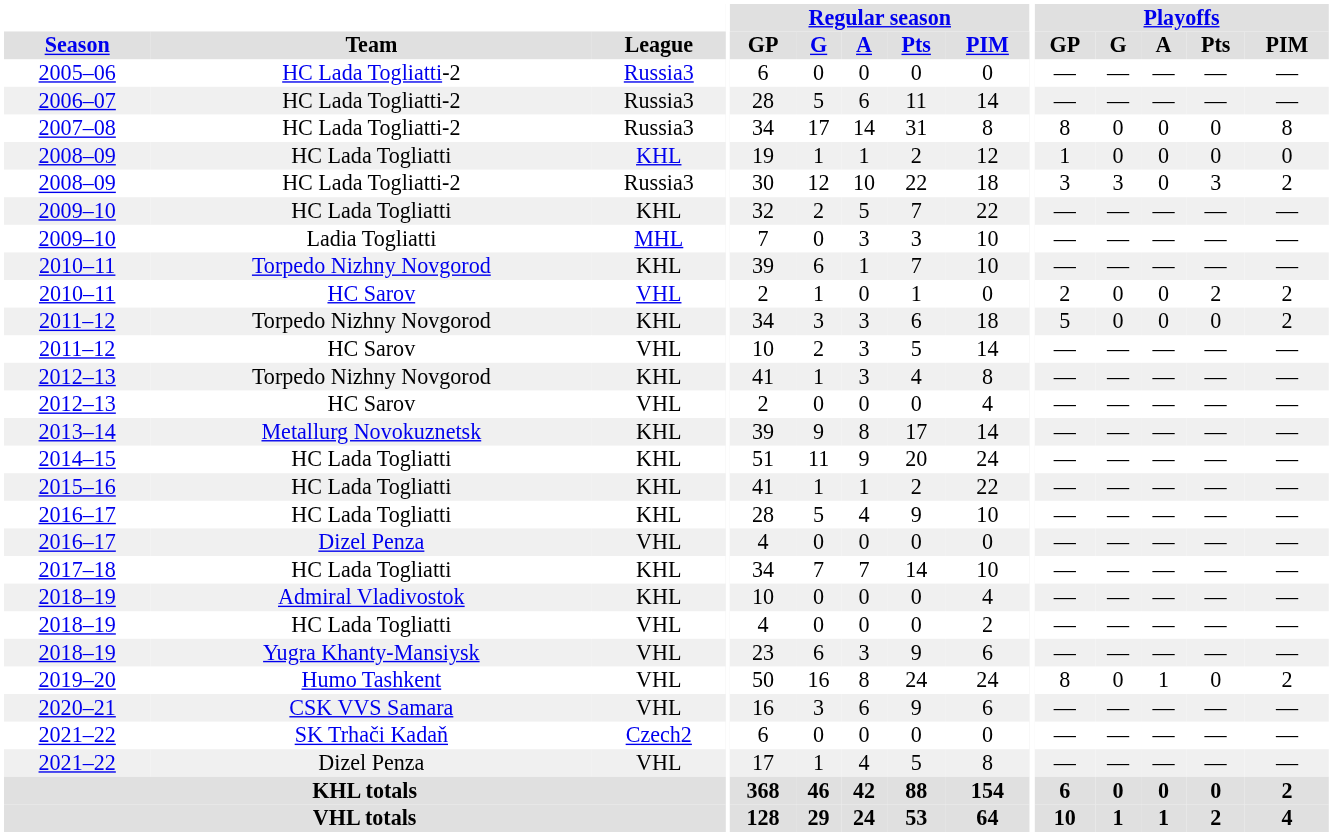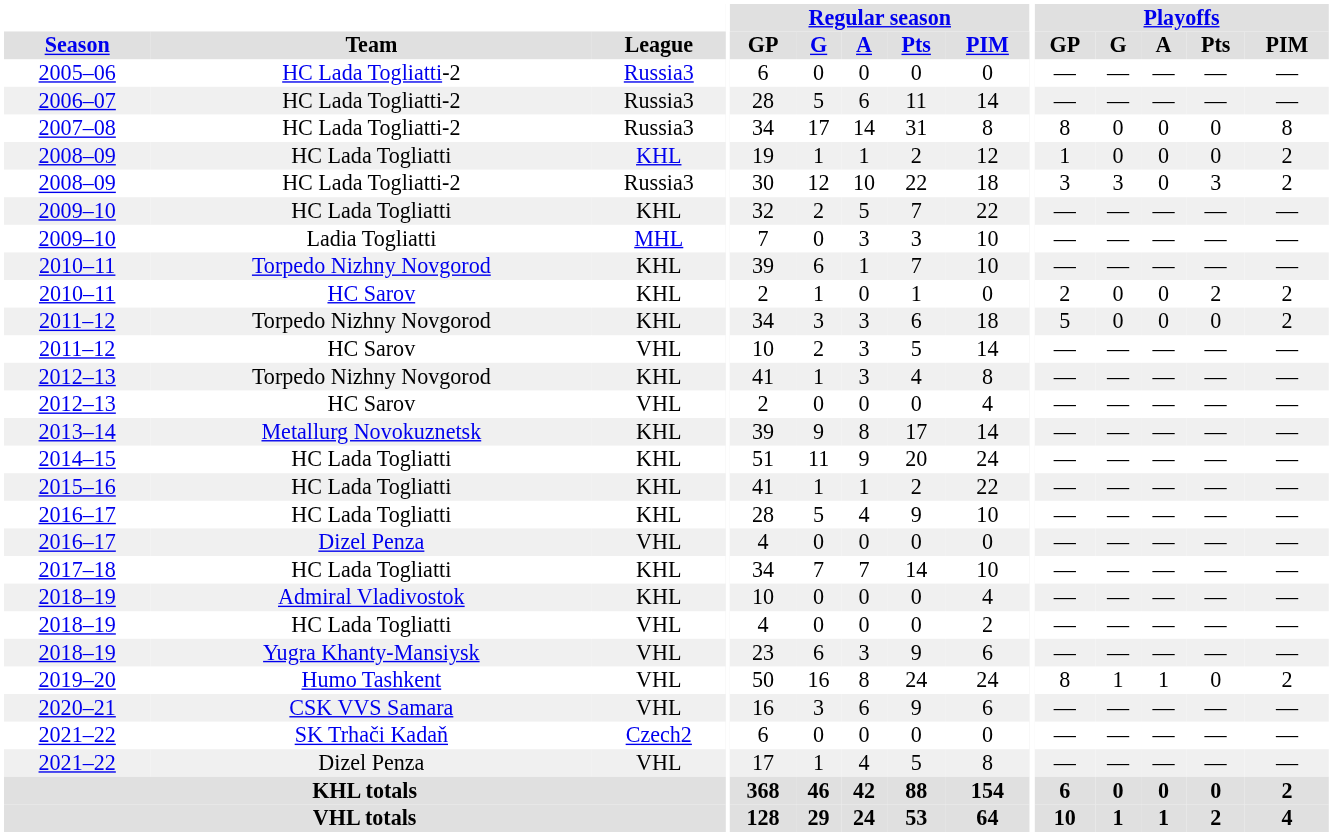 <table border="0" cellpadding="1" cellspacing="0" style="text-align:center; width:60em">
 <tr bgcolor="#e0e0e0">
 <th colspan="3" bgcolor="#ffffff"></th>
 <th rowspan="99" bgcolor="#ffffff"></th>
 <th colspan="5"><a href='#'>Regular season</a></th>
 <th rowspan="99" bgcolor="#ffffff"></th>
 <th colspan="5"><a href='#'>Playoffs</a></th>
 </tr>
 <tr bgcolor="#e0e0e0">
 <th><a href='#'>Season</a></th>
 <th>Team</th>
 <th>League</th>
 <th>GP</th>
 <th><a href='#'>G</a></th>
 <th><a href='#'>A</a></th>
 <th><a href='#'>Pts</a></th>
 <th><a href='#'>PIM</a></th>
 <th>GP</th>
 <th>G</th>
 <th>A</th>
 <th>Pts</th>
 <th>PIM</th>
 </tr>
 <tr>
 <td><a href='#'>2005–06</a></td>
 <td><a href='#'>HC Lada Togliatti</a>-2</td>
 <td><a href='#'>Russia3</a></td>
 <td>6</td>
 <td>0</td>
 <td>0</td>
 <td>0</td>
 <td>0</td>
 <td>—</td>
 <td>—</td>
 <td>—</td>
 <td>—</td>
 <td>—</td>
 </tr>
 <tr bgcolor="#f0f0f0">
 <td><a href='#'>2006–07</a></td>
 <td>HC Lada Togliatti-2</td>
 <td>Russia3</td>
 <td>28</td>
 <td>5</td>
 <td>6</td>
 <td>11</td>
 <td>14</td>
 <td>—</td>
 <td>—</td>
 <td>—</td>
 <td>—</td>
 <td>—</td>
 </tr>
 <tr>
 <td><a href='#'>2007–08</a></td>
 <td>HC Lada Togliatti-2</td>
 <td>Russia3</td>
 <td>34</td>
 <td>17</td>
 <td>14</td>
 <td>31</td>
 <td>8</td>
 <td>8</td>
 <td>0</td>
 <td>0</td>
 <td>0</td>
 <td>8</td>
 </tr>
 <tr bgcolor="#f0f0f0">
 <td><a href='#'>2008–09</a></td>
 <td>HC Lada Togliatti</td>
 <td><a href='#'>KHL</a></td>
 <td>19</td>
 <td>1</td>
 <td>1</td>
 <td>2</td>
 <td>12</td>
 <td>1</td>
 <td>0</td>
 <td>0</td>
 <td>0</td>
-<td>0</td>
+<td>2</td>
 </tr>
 <tr>
 <td><a href='#'>2008–09</a></td>
 <td>HC Lada Togliatti-2</td>
 <td>Russia3</td>
 <td>30</td>
 <td>12</td>
 <td>10</td>
 <td>22</td>
 <td>18</td>
 <td>3</td>
 <td>3</td>
 <td>0</td>
 <td>3</td>
 <td>2</td>
 </tr>
 <tr bgcolor="#f0f0f0">
 <td><a href='#'>2009–10</a></td>
 <td>HC Lada Togliatti</td>
 <td>KHL</td>
 <td>32</td>
 <td>2</td>
 <td>5</td>
 <td>7</td>
 <td>22</td>
 <td>—</td>
 <td>—</td>
 <td>—</td>
 <td>—</td>
 <td>—</td>
 </tr>
 <tr>
 <td><a href='#'>2009–10</a></td>
 <td>Ladia Togliatti</td>
 <td><a href='#'>MHL</a></td>
 <td>7</td>
 <td>0</td>
 <td>3</td>
 <td>3</td>
 <td>10</td>
 <td>—</td>
 <td>—</td>
 <td>—</td>
 <td>—</td>
 <td>—</td>
 </tr>
 <tr bgcolor="#f0f0f0">
 <td><a href='#'>2010–11</a></td>
 <td><a href='#'>Torpedo Nizhny Novgorod</a></td>
 <td>KHL</td>
 <td>39</td>
 <td>6</td>
 <td>1</td>
 <td>7</td>
 <td>10</td>
 <td>—</td>
 <td>—</td>
 <td>—</td>
 <td>—</td>
 <td>—</td>
 </tr>
 <tr>
 <td><a href='#'>2010–11</a></td>
 <td><a href='#'>HC Sarov</a></td>
-<td><a href='#'>VHL</a></td>
+<td>KHL</td>
 <td>2</td>
 <td>1</td>
 <td>0</td>
 <td>1</td>
 <td>0</td>
 <td>2</td>
 <td>0</td>
 <td>0</td>
 <td>2</td>
 <td>2</td>
 </tr>
 <tr bgcolor="#f0f0f0">
 <td><a href='#'>2011–12</a></td>
 <td>Torpedo Nizhny Novgorod</td>
 <td>KHL</td>
 <td>34</td>
 <td>3</td>
 <td>3</td>
 <td>6</td>
 <td>18</td>
 <td>5</td>
 <td>0</td>
 <td>0</td>
 <td>0</td>
 <td>2</td>
 </tr>
 <tr>
 <td><a href='#'>2011–12</a></td>
 <td>HC Sarov</td>
 <td>VHL</td>
 <td>10</td>
 <td>2</td>
 <td>3</td>
 <td>5</td>
 <td>14</td>
 <td>—</td>
 <td>—</td>
 <td>—</td>
 <td>—</td>
 <td>—</td>
 </tr>
 <tr bgcolor="#f0f0f0">
 <td><a href='#'>2012–13</a></td>
 <td>Torpedo Nizhny Novgorod</td>
 <td>KHL</td>
 <td>41</td>
 <td>1</td>
 <td>3</td>
 <td>4</td>
 <td>8</td>
 <td>—</td>
 <td>—</td>
 <td>—</td>
 <td>—</td>
 <td>—</td>
 </tr>
 <tr>
 <td><a href='#'>2012–13</a></td>
 <td>HC Sarov</td>
 <td>VHL</td>
 <td>2</td>
 <td>0</td>
 <td>0</td>
 <td>0</td>
 <td>4</td>
 <td>—</td>
 <td>—</td>
 <td>—</td>
 <td>—</td>
 <td>—</td>
 </tr>
 <tr bgcolor="#f0f0f0">
 <td><a href='#'>2013–14</a></td>
 <td><a href='#'>Metallurg Novokuznetsk</a></td>
 <td>KHL</td>
 <td>39</td>
 <td>9</td>
 <td>8</td>
 <td>17</td>
 <td>14</td>
 <td>—</td>
 <td>—</td>
 <td>—</td>
 <td>—</td>
 <td>—</td>
 </tr>
 <tr>
 <td><a href='#'>2014–15</a></td>
 <td>HC Lada Togliatti</td>
 <td>KHL</td>
 <td>51</td>
 <td>11</td>
 <td>9</td>
 <td>20</td>
 <td>24</td>
 <td>—</td>
 <td>—</td>
 <td>—</td>
 <td>—</td>
 <td>—</td>
 </tr>
 <tr bgcolor="#f0f0f0">
 <td><a href='#'>2015–16</a></td>
 <td>HC Lada Togliatti</td>
 <td>KHL</td>
 <td>41</td>
 <td>1</td>
 <td>1</td>
 <td>2</td>
 <td>22</td>
 <td>—</td>
 <td>—</td>
 <td>—</td>
 <td>—</td>
 <td>—</td>
 </tr>
 <tr>
 <td><a href='#'>2016–17</a></td>
 <td>HC Lada Togliatti</td>
 <td>KHL</td>
 <td>28</td>
 <td>5</td>
 <td>4</td>
 <td>9</td>
 <td>10</td>
 <td>—</td>
 <td>—</td>
 <td>—</td>
 <td>—</td>
 <td>—</td>
 </tr>
 <tr bgcolor="#f0f0f0">
 <td><a href='#'>2016–17</a></td>
 <td><a href='#'>Dizel Penza</a></td>
 <td>VHL</td>
 <td>4</td>
 <td>0</td>
 <td>0</td>
 <td>0</td>
 <td>0</td>
 <td>—</td>
 <td>—</td>
 <td>—</td>
 <td>—</td>
 <td>—</td>
 </tr>
 <tr>
 <td><a href='#'>2017–18</a></td>
 <td>HC Lada Togliatti</td>
 <td>KHL</td>
 <td>34</td>
 <td>7</td>
 <td>7</td>
 <td>14</td>
 <td>10</td>
 <td>—</td>
 <td>—</td>
 <td>—</td>
 <td>—</td>
 <td>—</td>
 </tr>
 <tr bgcolor="#f0f0f0">
 <td><a href='#'>2018–19</a></td>
 <td><a href='#'>Admiral Vladivostok</a></td>
 <td>KHL</td>
 <td>10</td>
 <td>0</td>
 <td>0</td>
 <td>0</td>
 <td>4</td>
 <td>—</td>
 <td>—</td>
 <td>—</td>
 <td>—</td>
 <td>—</td>
 </tr>
 <tr>
 <td><a href='#'>2018–19</a></td>
 <td>HC Lada Togliatti</td>
 <td>VHL</td>
 <td>4</td>
 <td>0</td>
 <td>0</td>
 <td>0</td>
 <td>2</td>
 <td>—</td>
 <td>—</td>
 <td>—</td>
 <td>—</td>
 <td>—</td>
 </tr>
 <tr bgcolor="#f0f0f0">
 <td><a href='#'>2018–19</a></td>
 <td><a href='#'>Yugra Khanty-Mansiysk</a></td>
 <td>VHL</td>
 <td>23</td>
 <td>6</td>
 <td>3</td>
 <td>9</td>
 <td>6</td>
 <td>—</td>
 <td>—</td>
 <td>—</td>
 <td>—</td>
 <td>—</td>
 </tr>
 <tr>
 <td><a href='#'>2019–20</a></td>
 <td><a href='#'>Humo Tashkent</a></td>
 <td>VHL</td>
 <td>50</td>
 <td>16</td>
 <td>8</td>
 <td>24</td>
 <td>24</td>
 <td>8</td>
-<td>0</td>
+<td>1</td>
 <td>1</td>
 <td>0</td>
 <td>2</td>
 </tr>
 <tr bgcolor="#f0f0f0">
 <td><a href='#'>2020–21</a></td>
 <td><a href='#'>CSK VVS Samara</a></td>
 <td>VHL</td>
 <td>16</td>
 <td>3</td>
 <td>6</td>
 <td>9</td>
 <td>6</td>
 <td>—</td>
 <td>—</td>
 <td>—</td>
 <td>—</td>
 <td>—</td>
 </tr>
 <tr>
 <td><a href='#'>2021–22</a></td>
 <td><a href='#'>SK Trhači Kadaň</a></td>
 <td><a href='#'>Czech2</a></td>
 <td>6</td>
 <td>0</td>
 <td>0</td>
 <td>0</td>
 <td>0</td>
 <td>—</td>
 <td>—</td>
 <td>—</td>
 <td>—</td>
 <td>—</td>
 </tr>
 <tr bgcolor="#f0f0f0">
 <td><a href='#'>2021–22</a></td>
 <td>Dizel Penza</td>
 <td>VHL</td>
 <td>17</td>
 <td>1</td>
 <td>4</td>
 <td>5</td>
 <td>8</td>
 <td>—</td>
 <td>—</td>
 <td>—</td>
 <td>—</td>
 <td>—</td>
 </tr>
 <tr>
 </tr>
 <tr ALIGN="center" bgcolor="#e0e0e0">
 <th colspan="3">KHL totals</th>
 <th ALIGN="center">368</th>
 <th ALIGN="center">46</th>
 <th ALIGN="center">42</th>
 <th ALIGN="center">88</th>
 <th ALIGN="center">154</th>
 <th ALIGN="center">6</th>
 <th ALIGN="center">0</th>
 <th ALIGN="center">0</th>
 <th ALIGN="center">0</th>
 <th ALIGN="center">2</th>
 </tr>
 <tr>
 </tr>
 <tr ALIGN="center" bgcolor="#e0e0e0">
 <th colspan="3">VHL totals</th>
 <th ALIGN="center">128</th>
 <th ALIGN="center">29</th>
 <th ALIGN="center">24</th>
 <th ALIGN="center">53</th>
 <th ALIGN="center">64</th>
 <th ALIGN="center">10</th>
 <th ALIGN="center">1</th>
 <th ALIGN="center">1</th>
 <th ALIGN="center">2</th>
 <th ALIGN="center">4</th>
 </tr>
 </table>
